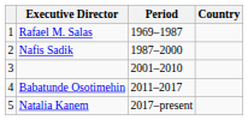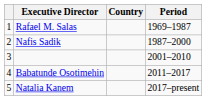 <table class="wikitable">
 <tr>
 <th></th>
 <th>Executive Director</th>
+<th>Country</th>
 <th>Period</th>
-<th>Country</th>
 </tr>
 <tr>
 <td>1</td>
 <td><a href='#'>Rafael M. Salas</a></td>
+<td></td>
 <td>1969–1987</td>
-<td></td>
 </tr>
 <tr>
 <td>2</td>
 <td><a href='#'>Nafis Sadik</a></td>
+<td></td>
 <td>1987–2000</td>
-<td></td>
 </tr>
 <tr>
 <td>3</td>
 <td></td>
+<td></td>
 <td>2001–2010</td>
-<td></td>
 </tr>
 <tr>
 <td>4</td>
 <td><a href='#'>Babatunde Osotimehin</a></td>
+<td></td>
 <td>2011–2017</td>
-<td></td>
 </tr>
 <tr>
 <td>5</td>
 <td><a href='#'>Natalia Kanem</a></td>
+<td></td>
 <td>2017–present</td>
-<td></td>
 </tr>
 </table>
